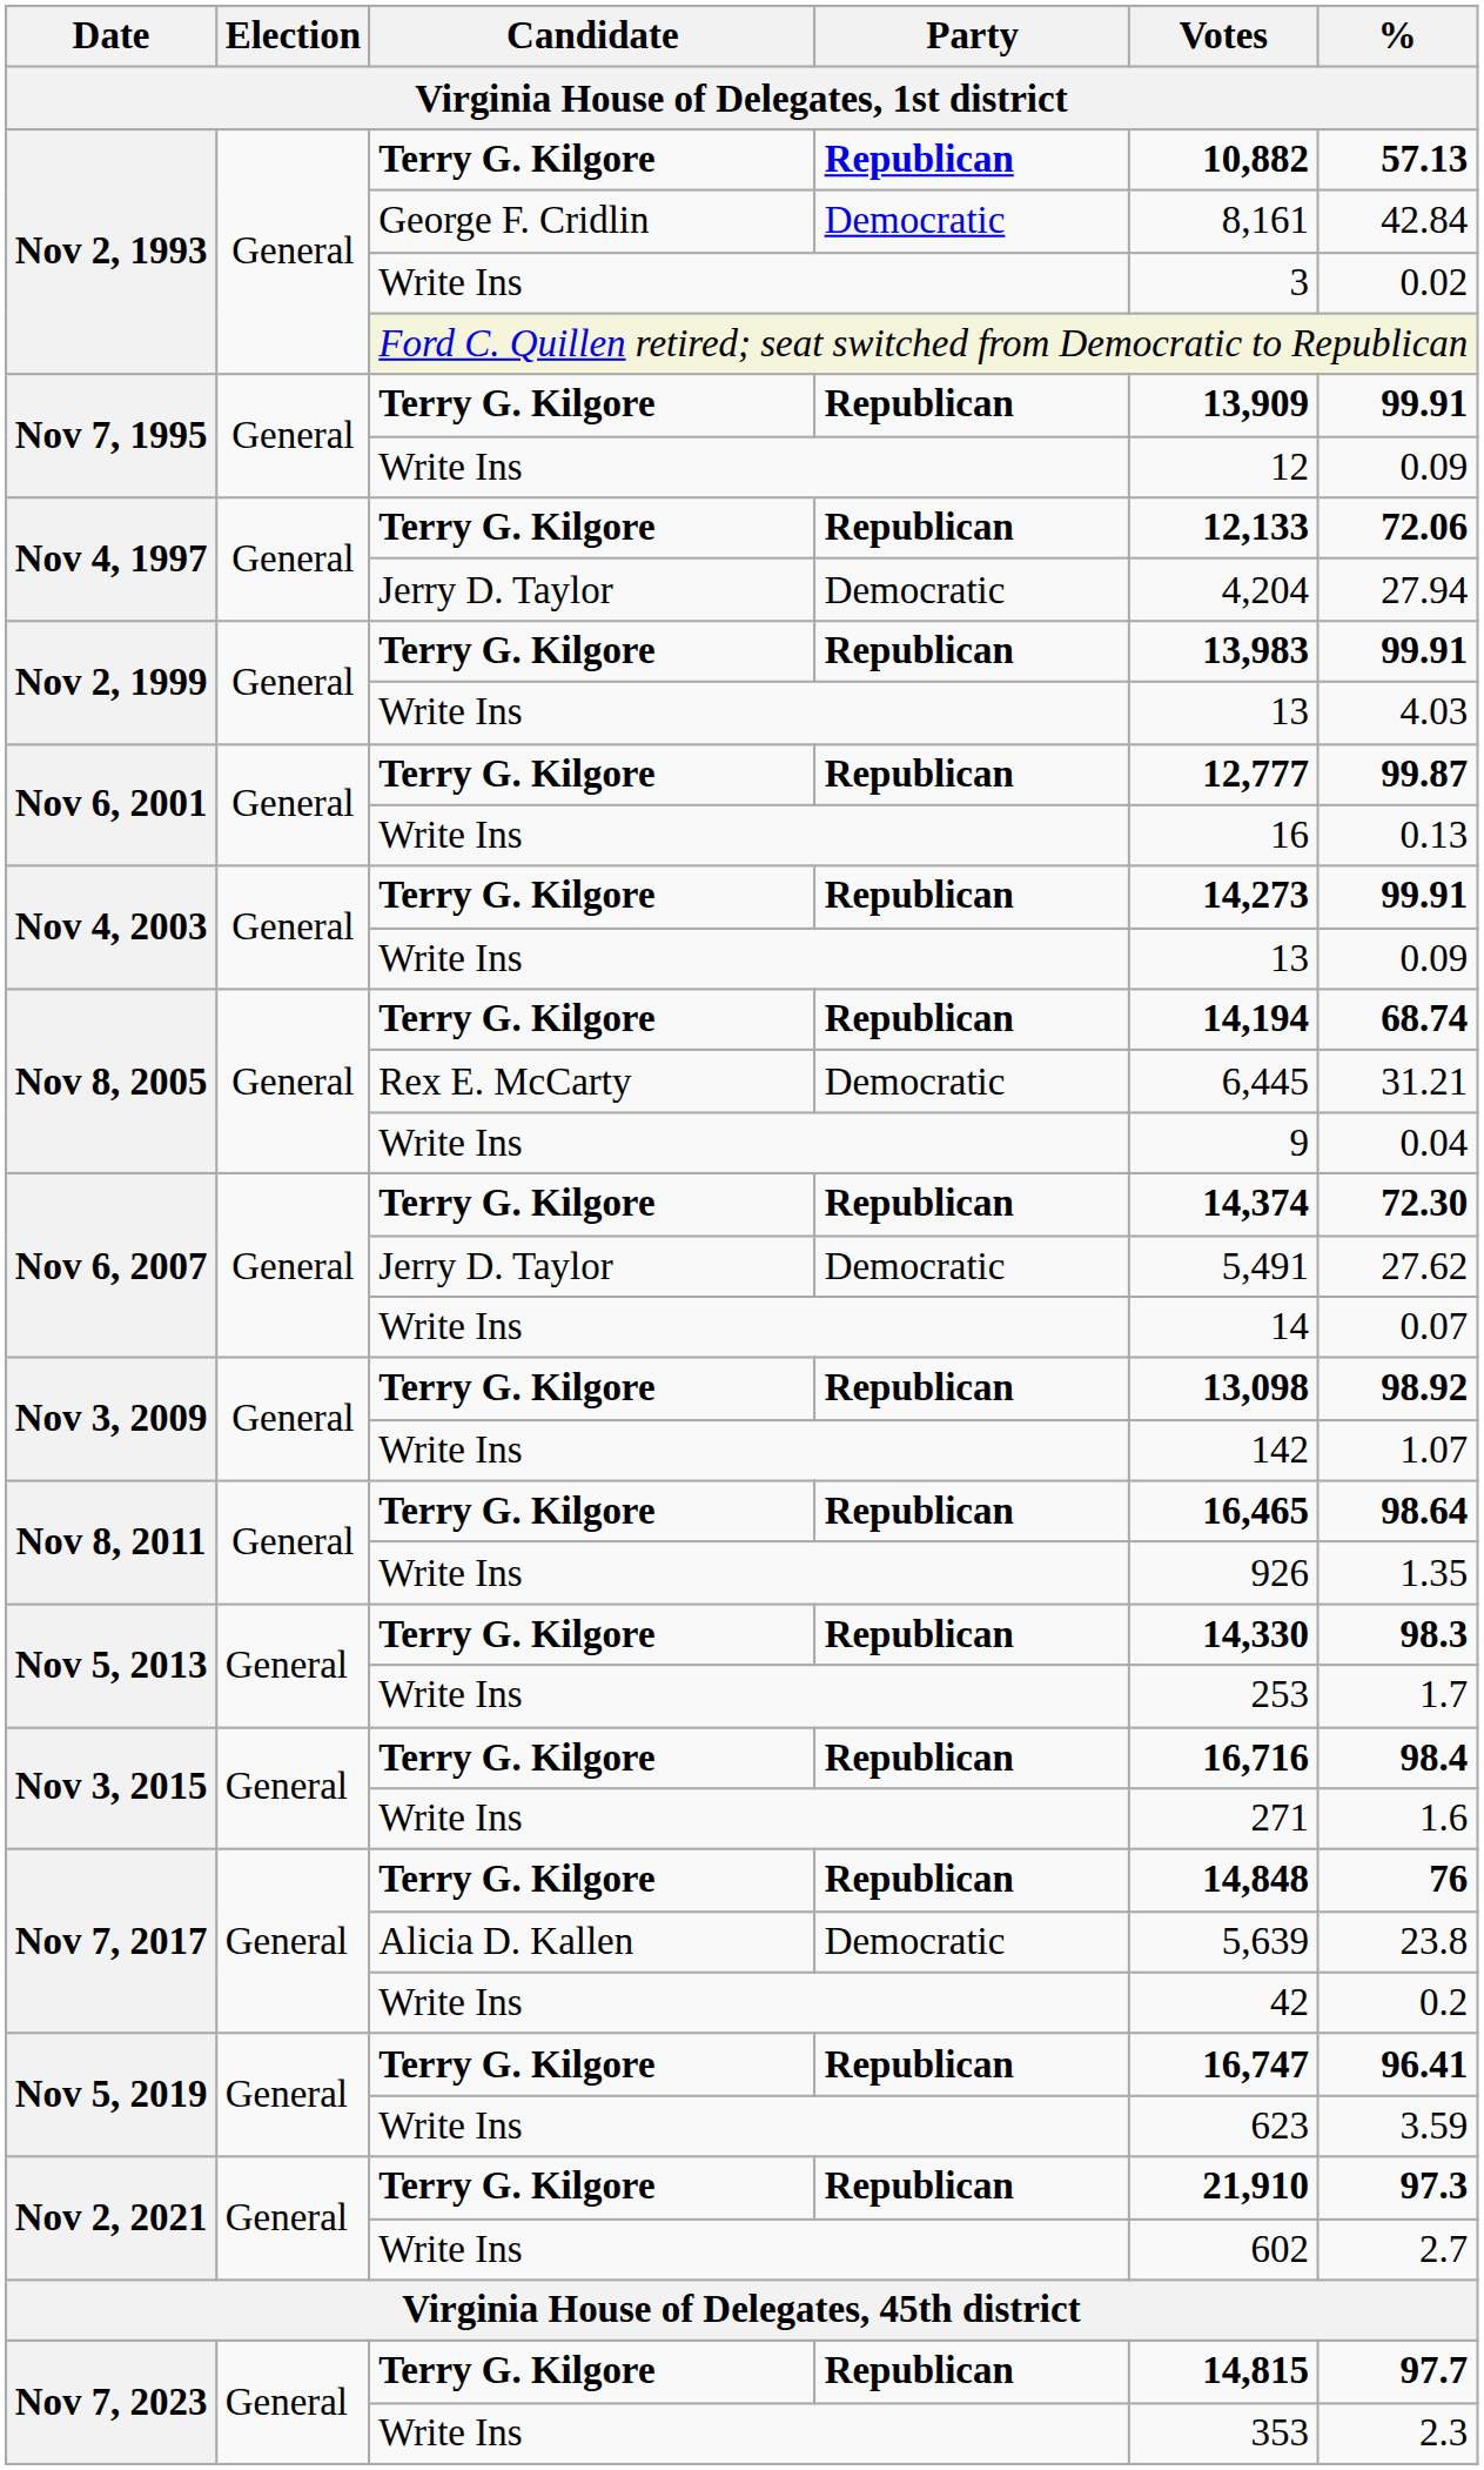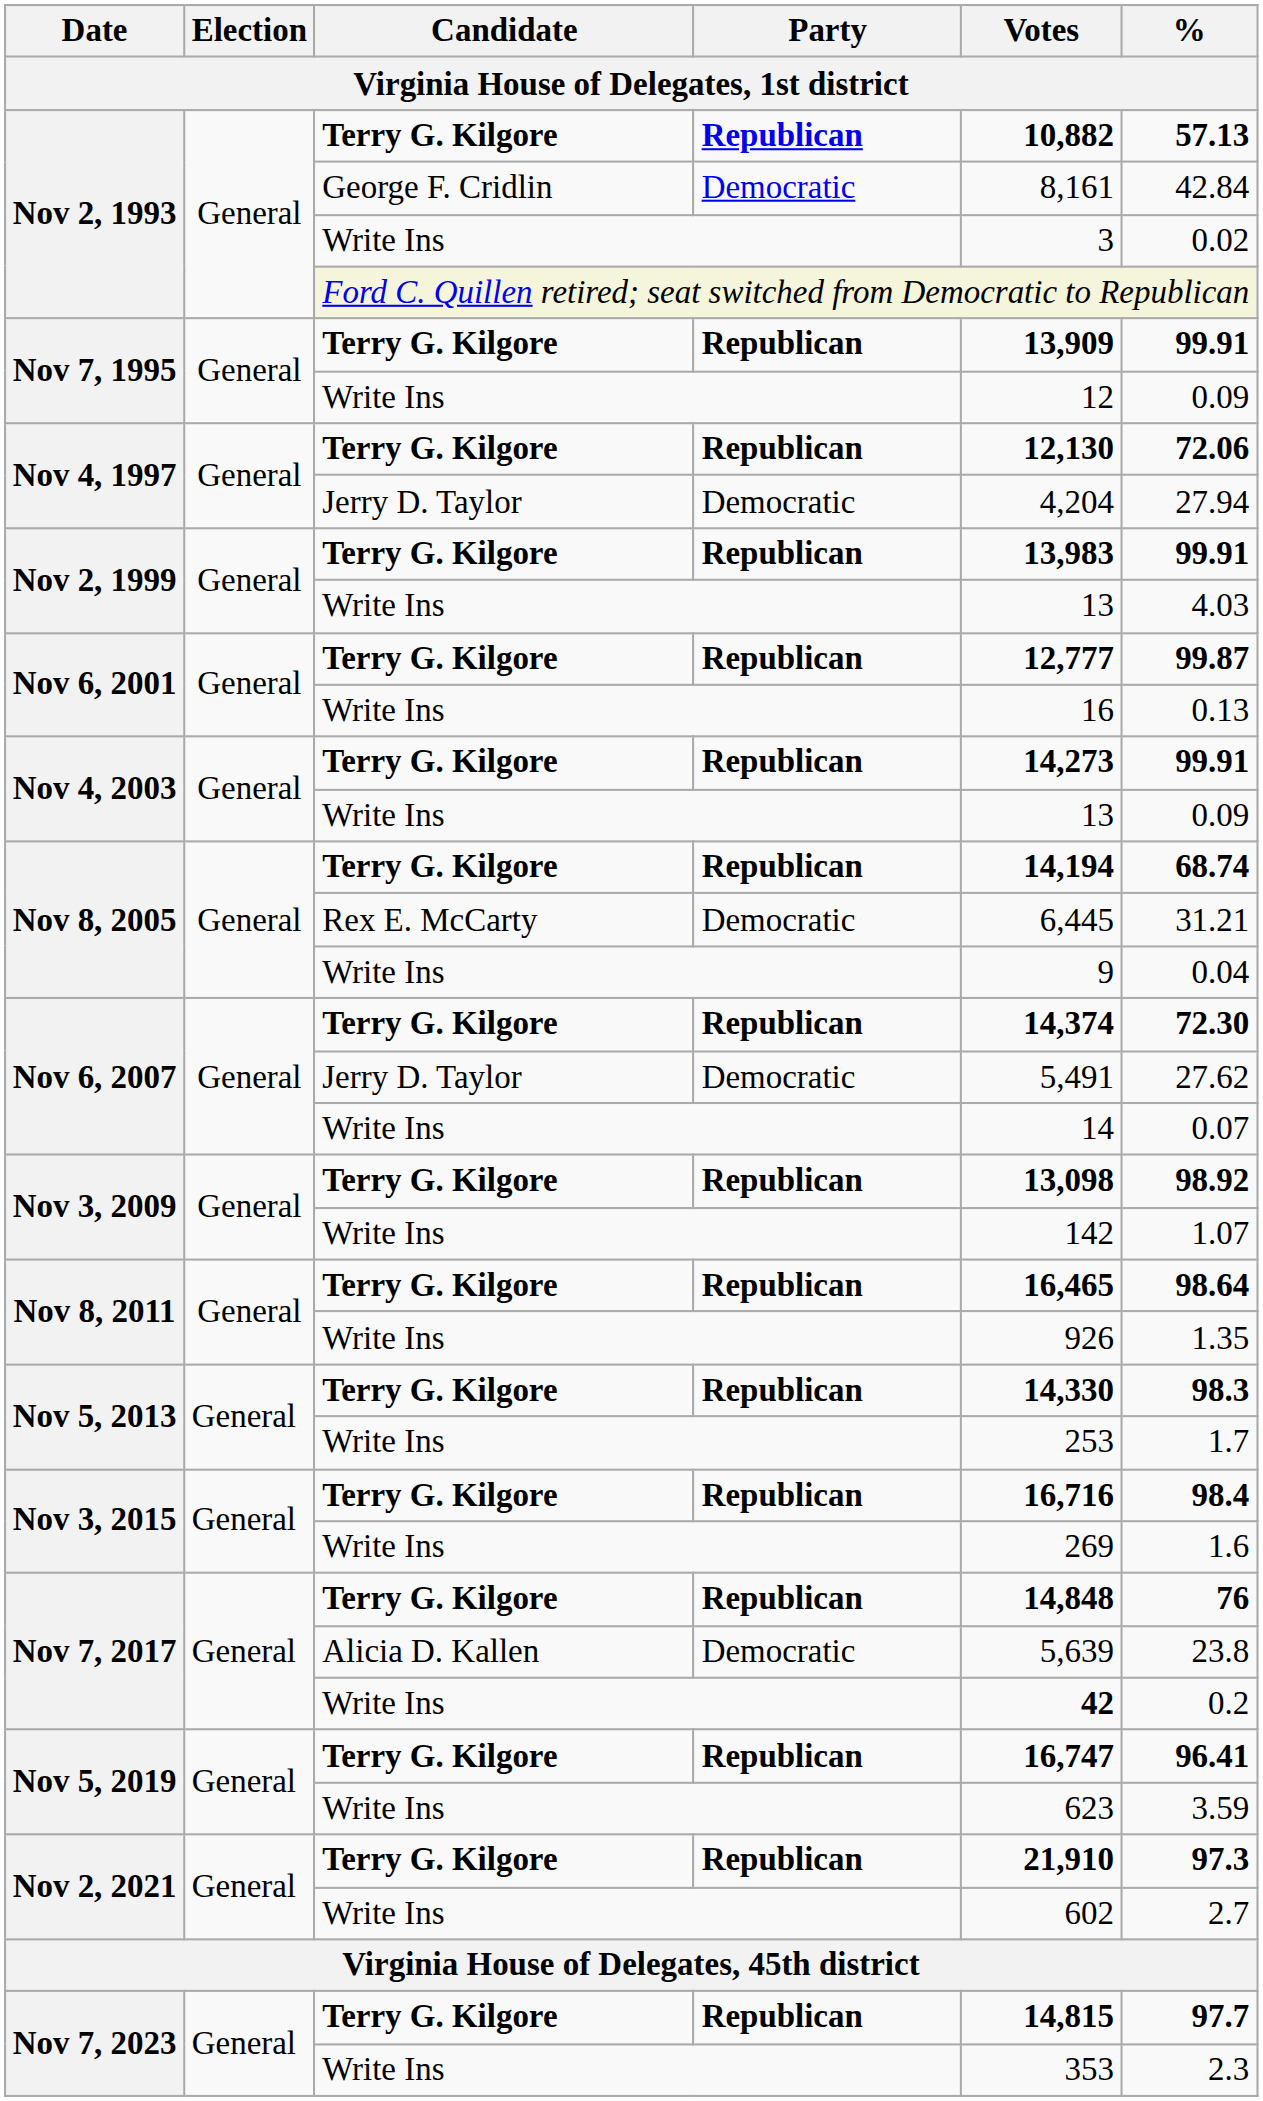 <table class="wikitable">
 <tr>
 <th>Date</th>
 <th>Election</th>
 <th>Candidate</th>
 <th>Party</th>
 <th>Votes</th>
 <th>%</th>
 </tr>
 <tr>
 <th colspan="6">Virginia House of Delegates, 1st district</th>
 </tr>
 <tr>
 <th rowspan="4">Nov 2, 1993</th>
 <td rowspan="4" align="center">General</td>
 <td><strong>Terry G. Kilgore</strong></td>
 <td><strong><a href='#'>Republican</a></strong></td>
 <td align="right"><strong>10,882</strong></td>
 <td align="right"><strong>57.13</strong></td>
 </tr>
 <tr>
 <td>George F. Cridlin</td>
 <td><a href='#'>Democratic</a></td>
 <td align="right">8,161</td>
 <td align="right">42.84</td>
 </tr>
 <tr>
 <td colspan="2">Write Ins</td>
 <td align="right">3</td>
 <td align="right">0.02</td>
 </tr>
 <tr>
 <td colspan="4" style="background:Beige"><em><a href='#'>Ford C. Quillen</a> retired; seat switched from Democratic to Republican</em></td>
 </tr>
 <tr>
 <th rowspan="2">Nov 7, 1995</th>
 <td rowspan="2" align="center">General</td>
 <td><strong>Terry G. Kilgore</strong></td>
 <td><strong>Republican</strong></td>
 <td align="right"><strong>13,909</strong></td>
 <td align="right"><strong>99.91</strong></td>
 </tr>
 <tr>
 <td colspan="2">Write Ins</td>
 <td align="right">12</td>
 <td align="right">0.09</td>
 </tr>
 <tr>
 <th rowspan="2">Nov 4, 1997</th>
 <td rowspan="2" align="center">General</td>
 <td><strong>Terry G. Kilgore</strong></td>
 <td><strong>Republican</strong></td>
-<td align="right"><strong>12,133</strong></td>
+<td align="right"><strong>12,130</strong></td>
 <td align="right"><strong>72.06</strong></td>
 </tr>
 <tr>
 <td>Jerry D. Taylor</td>
 <td>Democratic</td>
 <td align="right">4,204</td>
 <td align="right">27.94</td>
 </tr>
 <tr>
 <th rowspan="2">Nov 2, 1999</th>
 <td rowspan="2" align="center">General</td>
 <td><strong>Terry G. Kilgore</strong></td>
 <td><strong>Republican</strong></td>
 <td align="right"><strong>13,983</strong></td>
 <td align="right"><strong>99.91</strong></td>
 </tr>
 <tr>
 <td colspan="2">Write Ins</td>
 <td align="right">13</td>
 <td align="right">4.03</td>
 </tr>
 <tr>
 <th rowspan="2">Nov 6, 2001</th>
 <td rowspan="2" align="center">General</td>
 <td><strong>Terry G. Kilgore</strong></td>
 <td><strong>Republican</strong></td>
 <td align="right"><strong>12,777</strong></td>
 <td align="right"><strong>99.87</strong></td>
 </tr>
 <tr>
 <td colspan="2">Write Ins</td>
 <td align="right">16</td>
 <td align="right">0.13</td>
 </tr>
 <tr>
 <th rowspan="2">Nov 4, 2003</th>
 <td rowspan="2" align="center">General</td>
 <td><strong>Terry G. Kilgore</strong></td>
 <td><strong>Republican</strong></td>
 <td align="right"><strong>14,273</strong></td>
 <td align="right"><strong>99.91</strong></td>
 </tr>
 <tr>
 <td colspan="2">Write Ins</td>
 <td align="right">13</td>
 <td align="right">0.09</td>
 </tr>
 <tr>
 <th rowspan="3">Nov 8, 2005</th>
 <td rowspan="3" align="center">General</td>
 <td><strong>Terry G. Kilgore</strong></td>
 <td><strong>Republican</strong></td>
 <td align="right"><strong>14,194</strong></td>
 <td align="right"><strong>68.74</strong></td>
 </tr>
 <tr>
 <td>Rex E. McCarty</td>
 <td>Democratic</td>
 <td align="right">6,445</td>
 <td align="right">31.21</td>
 </tr>
 <tr>
 <td colspan="2">Write Ins</td>
 <td align="right">9</td>
 <td align="right">0.04</td>
 </tr>
 <tr>
 <th rowspan="3">Nov 6, 2007</th>
 <td rowspan="3" align="center">General</td>
 <td><strong>Terry G. Kilgore</strong></td>
 <td><strong>Republican</strong></td>
 <td align="right"><strong>14,374</strong></td>
 <td align="right"><strong>72.30</strong></td>
 </tr>
 <tr>
 <td>Jerry D. Taylor</td>
 <td>Democratic</td>
 <td align="right">5,491</td>
 <td align="right">27.62</td>
 </tr>
 <tr>
 <td colspan="2">Write Ins</td>
 <td align="right">14</td>
 <td align="right">0.07</td>
 </tr>
 <tr>
 <th rowspan="2">Nov 3, 2009</th>
 <td rowspan="2" align="center">General</td>
 <td><strong>Terry G. Kilgore</strong></td>
 <td><strong>Republican</strong></td>
 <td align="right"><strong>13,098</strong></td>
 <td align="right"><strong>98.92</strong></td>
 </tr>
 <tr>
 <td colspan="2">Write Ins</td>
 <td align="right">142</td>
 <td align="right">1.07</td>
 </tr>
 <tr>
 <th rowspan="2">Nov 8, 2011</th>
 <td rowspan="2" align="center">General</td>
 <td><strong>Terry G. Kilgore</strong></td>
 <td><strong>Republican</strong></td>
 <td align="right"><strong>16,465</strong></td>
 <td align="right"><strong>98.64</strong></td>
 </tr>
 <tr>
 <td colspan="2">Write Ins</td>
 <td align="right">926</td>
 <td align="right">1.35</td>
 </tr>
 <tr>
 <th rowspan="2">Nov 5, 2013</th>
 <td rowspan="2">General</td>
 <td><strong>Terry G. Kilgore</strong></td>
 <td><strong>Republican</strong></td>
 <td align="right"><strong>14,330</strong></td>
 <td align="right"><strong>98.3</strong></td>
 </tr>
 <tr>
 <td colspan="2">Write Ins</td>
 <td align="right">253</td>
 <td align="right">1.7</td>
 </tr>
 <tr>
 <th rowspan="2">Nov 3, 2015</th>
 <td rowspan="2">General</td>
 <td><strong>Terry G. Kilgore</strong></td>
 <td><strong>Republican</strong></td>
 <td align="right"><strong>16,716</strong></td>
 <td align="right"><strong>98.4</strong></td>
 </tr>
 <tr>
 <td colspan="2">Write Ins</td>
-<td align="right">271</td>
+<td align="right">269</td>
 <td align="right">1.6</td>
 </tr>
 <tr>
 <th rowspan="3">Nov 7, 2017</th>
 <td rowspan="3">General</td>
 <td><strong>Terry G. Kilgore</strong></td>
 <td><strong>Republican</strong></td>
 <td align="right"><strong>14,848</strong></td>
 <td align="right"><strong>76</strong></td>
 </tr>
 <tr>
 <td>Alicia D. Kallen</td>
 <td>Democratic</td>
 <td align="right">5,639</td>
 <td align="right">23.8</td>
 </tr>
 <tr>
 <td colspan="2">Write Ins</td>
-<td align="right">42</td>
+<td align="right"><strong>42</strong></td>
 <td align="right">0.2</td>
 </tr>
 <tr>
 <th rowspan="2">Nov 5, 2019</th>
 <td rowspan="2">General</td>
 <td><strong>Terry G. Kilgore</strong></td>
 <td><strong>Republican</strong></td>
 <td align="right"><strong>16,747</strong></td>
 <td align="right"><strong>96.41</strong></td>
 </tr>
 <tr>
 <td colspan="2">Write Ins</td>
 <td align="right">623</td>
 <td align="right">3.59</td>
 </tr>
 <tr>
 <th rowspan="2">Nov 2, 2021</th>
 <td rowspan="2">General</td>
 <td><strong>Terry G. Kilgore</strong></td>
 <td><strong>Republican</strong></td>
 <td align="right"><strong>21,910</strong></td>
 <td align="right"><strong>97.3</strong></td>
 </tr>
 <tr>
 <td colspan="2">Write Ins</td>
 <td align="right">602</td>
 <td align="right">2.7</td>
 </tr>
 <tr>
 <th colspan="6">Virginia House of Delegates, 45th district</th>
 </tr>
 <tr>
 <th rowspan="2">Nov 7, 2023</th>
 <td rowspan="2">General</td>
 <td><strong>Terry G. Kilgore</strong></td>
 <td><strong>Republican</strong></td>
 <td align="right"><strong>14,815</strong></td>
 <td align="right"><strong>97.7</strong></td>
 </tr>
 <tr>
 <td colspan="2">Write Ins</td>
 <td align="right">353</td>
 <td align="right">2.3</td>
 </tr>
 </table>
